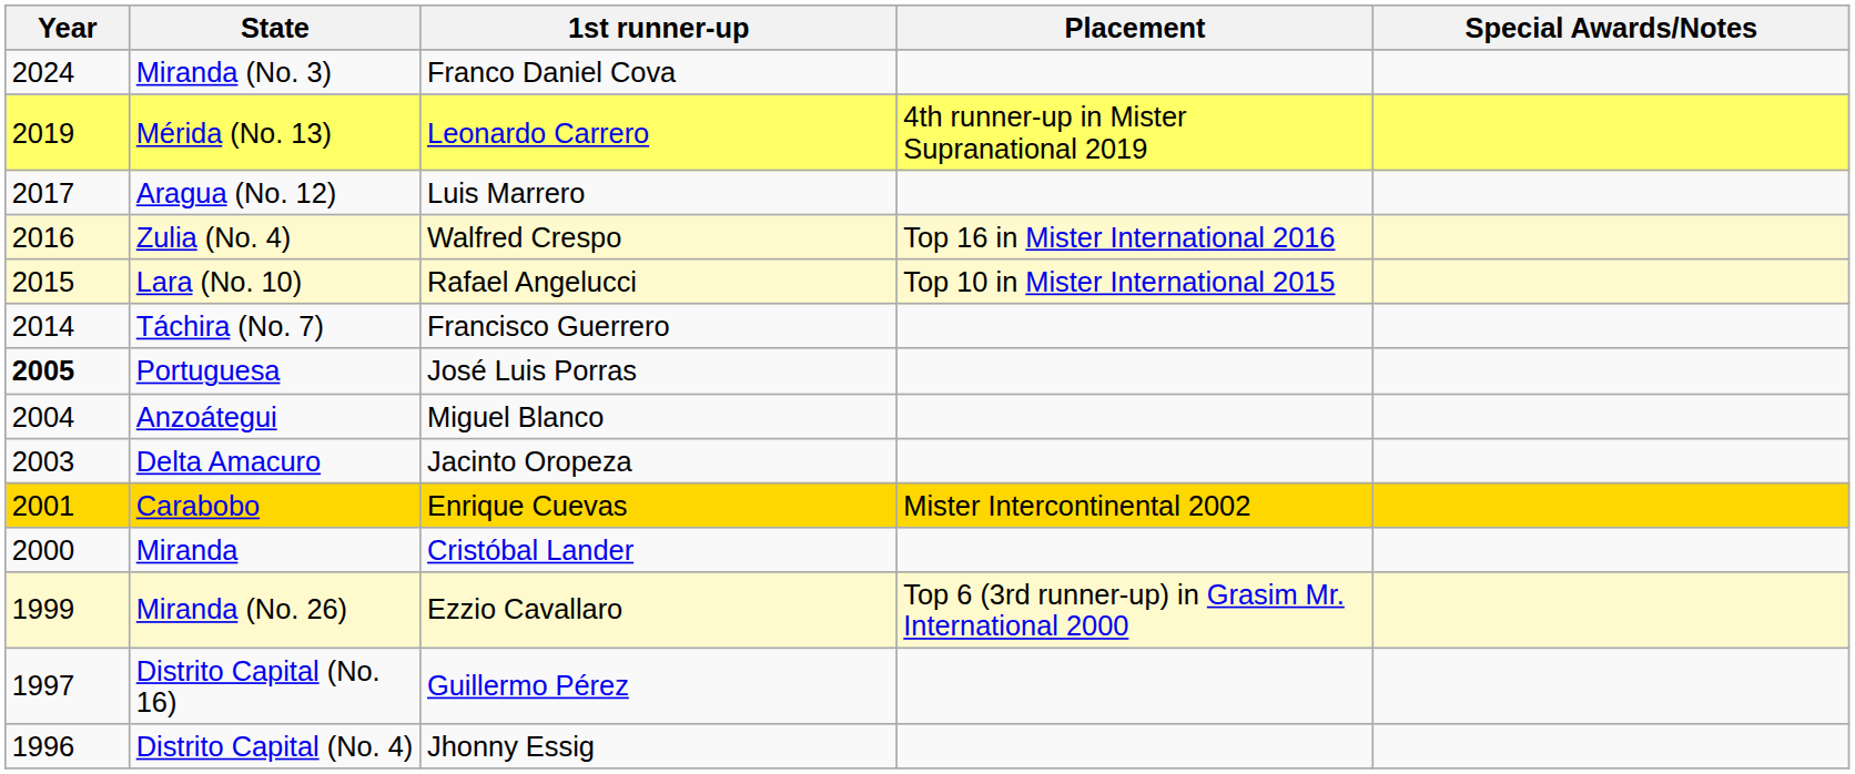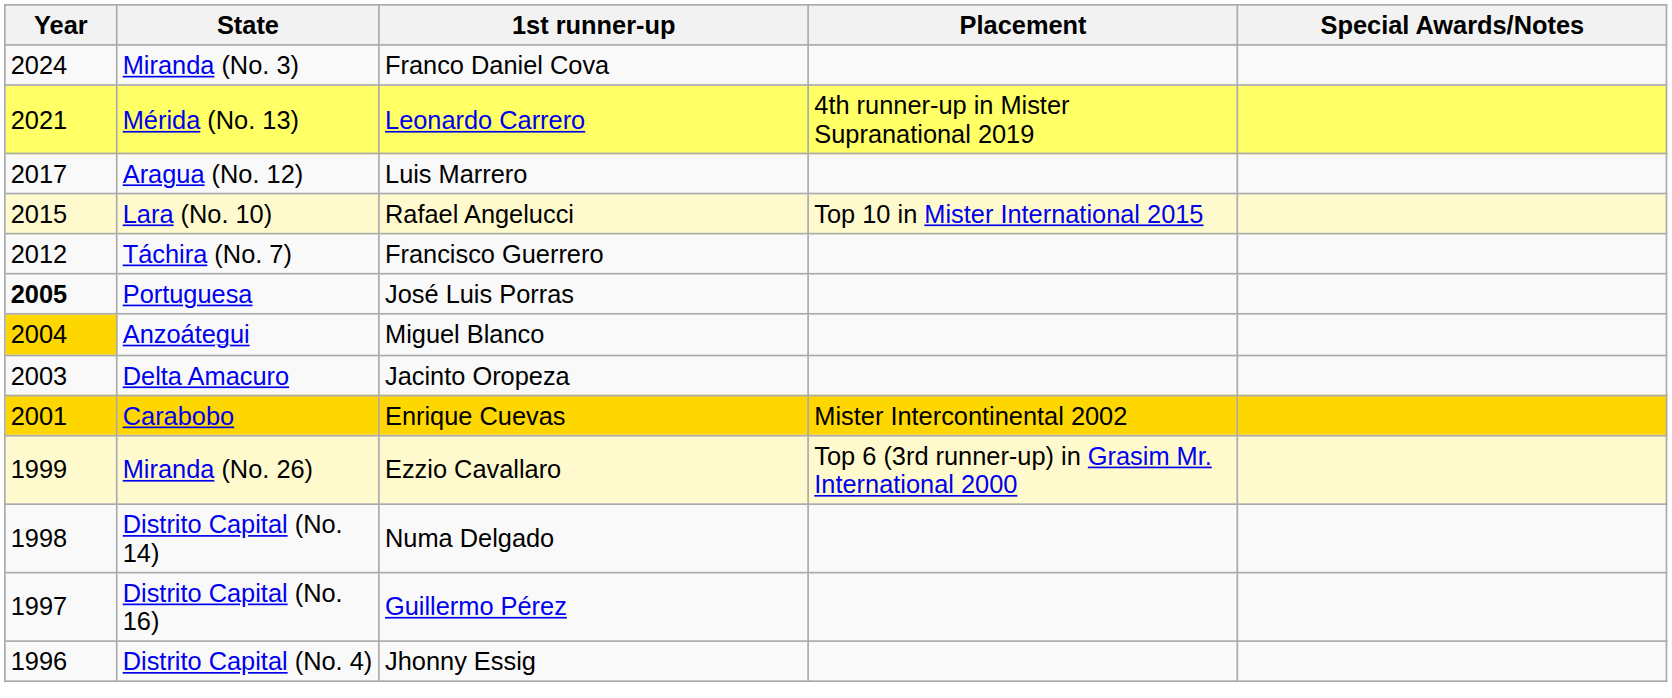 <table class="wikitable" style="font-size: 95%;">
 <tr>
 <th width="60">Year</th>
 <th width="150">State</th>
 <th width="250">1st runner-up</th>
 <th width="250">Placement</th>
 <th width="250">Special Awards/Notes</th>
 </tr>
 <tr>
 <td>2024</td>
 <td><a href='#'>Miranda</a> (No. 3)</td>
 <td>Franco Daniel Cova</td>
 <td></td>
 <td></td>
 </tr>
 <tr style="background-color:#FFFF66;">
-<td>2019</td>
+<td>2021</td>
 <td><a href='#'>Mérida</a> (No. 13)</td>
 <td><a href='#'>Leonardo Carrero</a></td>
 <td>4th runner-up in Mister Supranational 2019</td>
 <td></td>
 </tr>
 <tr>
 <td>2017</td>
 <td><a href='#'>Aragua</a> (No. 12)</td>
 <td>Luis Marrero</td>
 <td></td>
 <td></td>
 </tr>
 <tr style="background-color:#FFFACD;">
-<td>2016</td>
-<td><a href='#'>Zulia</a> (No. 4)</td>
-<td>Walfred Crespo</td>
-<td>Top 16 in <a href='#'>Mister International 2016</a></td>
-<td></td>
-</tr>
-<tr style="background-color:#FFFACD;">
 <td>2015</td>
 <td><a href='#'>Lara</a> (No. 10)</td>
 <td>Rafael Angelucci</td>
 <td>Top 10 in <a href='#'>Mister International 2015</a></td>
 <td></td>
 </tr>
 <tr>
-<td>2014</td>
+<td>2012</td>
 <td><a href='#'>Táchira</a> (No. 7)</td>
 <td>Francisco Guerrero</td>
 <td></td>
 <td></td>
 </tr>
 <tr>
 <td><strong>2005</strong></td>
 <td><a href='#'>Portuguesa</a></td>
 <td>José Luis Porras</td>
 <td></td>
 <td></td>
 </tr>
 <tr>
-<td>2004</td>
+<td style="background: gold;">2004</td>
 <td><a href='#'>Anzoátegui</a></td>
 <td>Miguel Blanco</td>
 <td></td>
 <td></td>
 </tr>
 <tr>
 <td>2003</td>
 <td><a href='#'>Delta Amacuro</a></td>
 <td>Jacinto Oropeza</td>
 <td></td>
 <td></td>
 </tr>
 <tr style="background-color:GOLD;">
 <td>2001</td>
 <td><a href='#'>Carabobo</a></td>
 <td>Enrique Cuevas</td>
 <td>Mister Intercontinental 2002</td>
 <td></td>
 </tr>
-<tr>
-<td>2000</td>
-<td><a href='#'>Miranda</a></td>
-<td><a href='#'>Cristóbal Lander</a></td>
-<td></td>
-<td></td>
-</tr>
 <tr style="background-color:#FFFACD;">
 <td>1999</td>
 <td><a href='#'>Miranda</a> (No. 26)</td>
 <td>Ezzio Cavallaro</td>
 <td>Top 6 (3rd runner-up) in <a href='#'>Grasim Mr. International 2000</a></td>
+<td></td>
+</tr>
+<tr>
+<td>1998</td>
+<td><a href='#'>Distrito Capital</a> (No. 14)</td>
+<td>Numa Delgado</td>
+<td></td>
 <td></td>
 </tr>
 <tr>
 <td>1997</td>
 <td><a href='#'>Distrito Capital</a> (No. 16)</td>
 <td><a href='#'>Guillermo Pérez</a></td>
 <td></td>
 <td></td>
 </tr>
 <tr>
 <td>1996</td>
 <td><a href='#'>Distrito Capital</a> (No. 4)</td>
 <td>Jhonny Essig</td>
 <td></td>
 <td></td>
 </tr>
 </table>
